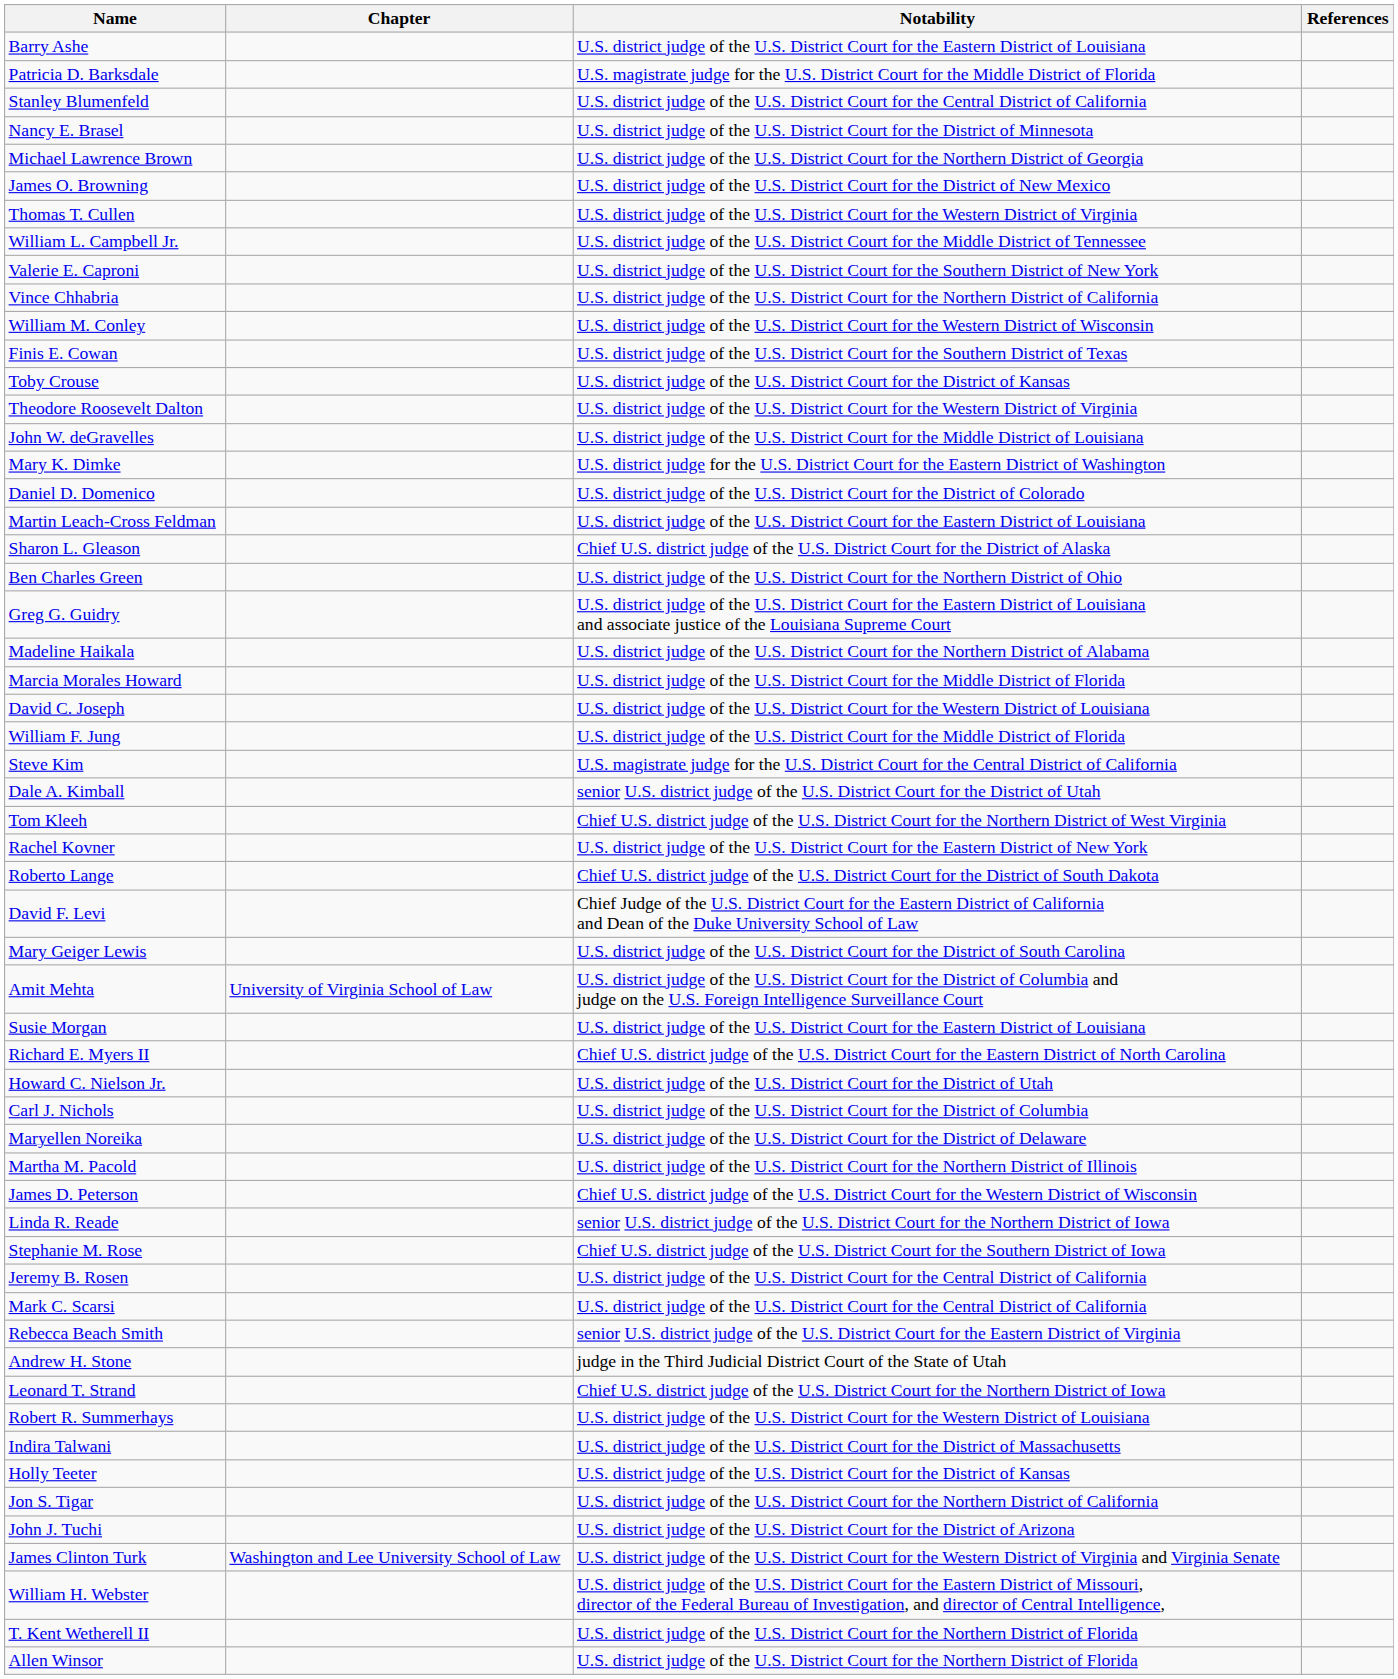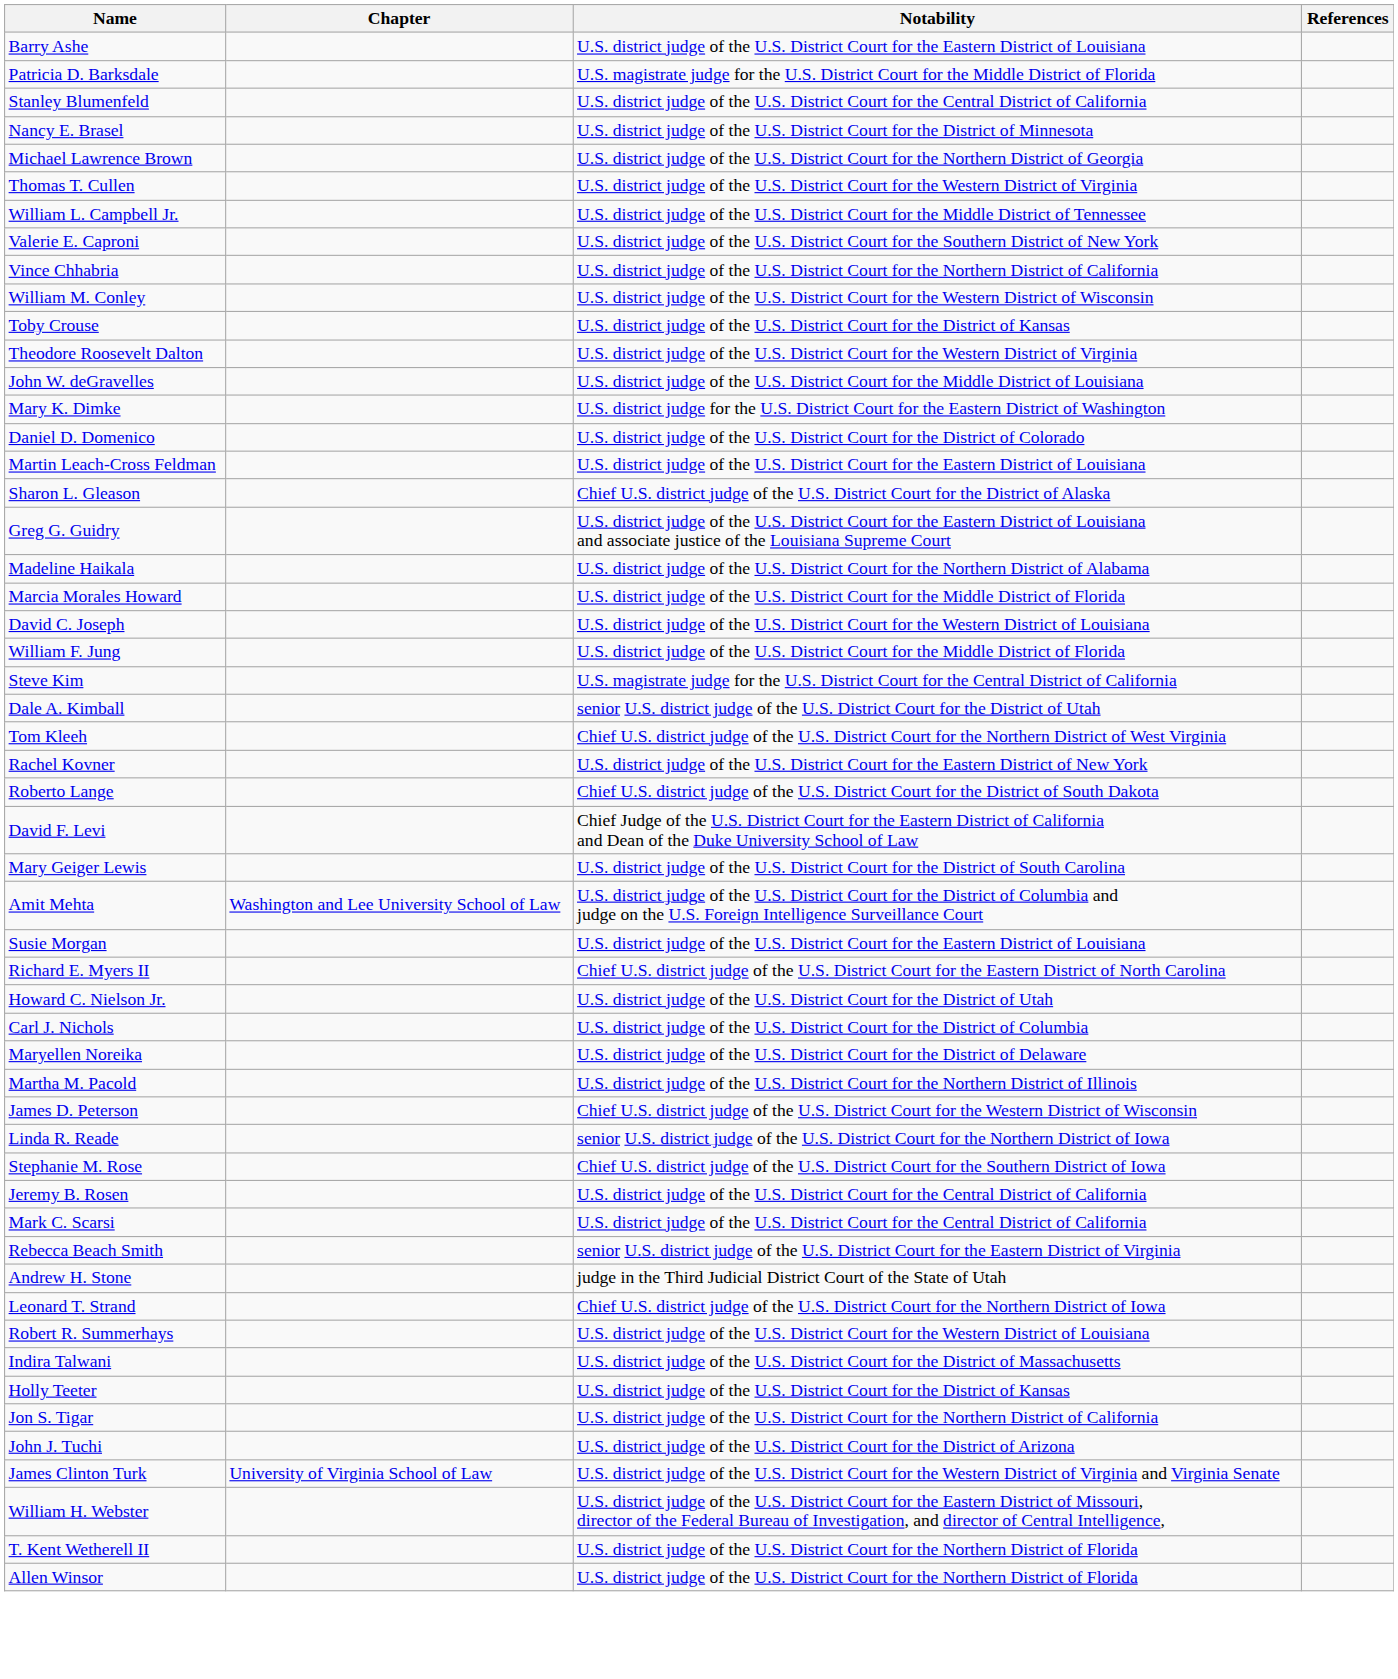 <table class="wikitable sortable" style="width:100%;">
 <tr>
 <th>Name</th>
 <th>Chapter</th>
 <th>Notability</th>
 <th>References</th>
 </tr>
 <tr>
 <td><a href='#'>Barry Ashe</a></td>
 <td></td>
 <td><a href='#'>U.S. district judge</a> of the <a href='#'>U.S. District Court for the Eastern District of Louisiana</a></td>
 <td></td>
 </tr>
 <tr>
 <td><a href='#'>Patricia D. Barksdale</a></td>
 <td></td>
 <td><a href='#'>U.S. magistrate judge</a> for the <a href='#'>U.S. District Court for the Middle District of Florida</a></td>
 <td></td>
 </tr>
 <tr>
 <td><a href='#'>Stanley Blumenfeld</a></td>
 <td></td>
 <td><a href='#'>U.S. district judge</a> of the <a href='#'>U.S. District Court for the Central District of California</a></td>
 <td></td>
 </tr>
 <tr>
 <td><a href='#'>Nancy E. Brasel</a></td>
 <td></td>
 <td><a href='#'>U.S. district judge</a> of the <a href='#'>U.S. District Court for the District of Minnesota</a></td>
 <td></td>
 </tr>
 <tr>
 <td><a href='#'>Michael Lawrence Brown</a></td>
 <td></td>
 <td><a href='#'>U.S. district judge</a> of the <a href='#'>U.S. District Court for the Northern District of Georgia</a></td>
 <td></td>
 </tr>
 <tr>
-<td><a href='#'>James O. Browning</a></td>
-<td></td>
-<td><a href='#'>U.S. district judge</a> of the <a href='#'>U.S. District Court for the District of New Mexico</a></td>
-<td></td>
-</tr>
-<tr>
 <td><a href='#'>Thomas T. Cullen</a></td>
 <td></td>
 <td><a href='#'>U.S. district judge</a> of the <a href='#'>U.S. District Court for the Western District of Virginia</a></td>
 <td></td>
 </tr>
 <tr>
 <td><a href='#'>William L. Campbell Jr.</a></td>
 <td></td>
 <td><a href='#'>U.S. district judge</a> of the <a href='#'>U.S. District Court for the Middle District of Tennessee</a></td>
 <td></td>
 </tr>
 <tr>
 <td><a href='#'>Valerie E. Caproni</a></td>
 <td></td>
 <td><a href='#'>U.S. district judge</a> of the <a href='#'>U.S. District Court for the Southern District of New York</a></td>
 <td></td>
 </tr>
 <tr>
 <td><a href='#'>Vince Chhabria</a></td>
 <td></td>
 <td><a href='#'>U.S. district judge</a> of the <a href='#'>U.S. District Court for the Northern District of California</a></td>
 <td></td>
 </tr>
 <tr>
 <td><a href='#'>William M. Conley</a></td>
 <td></td>
 <td><a href='#'>U.S. district judge</a> of the <a href='#'>U.S. District Court for the Western District of Wisconsin</a></td>
-<td></td>
-</tr>
-<tr>
-<td><a href='#'>Finis E. Cowan</a></td>
-<td></td>
-<td><a href='#'>U.S. district judge</a> of the <a href='#'>U.S. District Court for the Southern District of Texas</a></td>
 <td></td>
 </tr>
 <tr>
 <td><a href='#'>Toby Crouse</a></td>
 <td></td>
 <td><a href='#'>U.S. district judge</a> of the <a href='#'>U.S. District Court for the District of Kansas</a></td>
 <td></td>
 </tr>
 <tr>
 <td><a href='#'>Theodore Roosevelt Dalton</a></td>
 <td></td>
 <td><a href='#'>U.S. district judge</a> of the <a href='#'>U.S. District Court for the Western District of Virginia</a></td>
 <td></td>
 </tr>
 <tr>
 <td><a href='#'>John W. deGravelles</a></td>
 <td></td>
 <td><a href='#'>U.S. district judge</a> of the <a href='#'>U.S. District Court for the Middle District of Louisiana</a></td>
 <td></td>
 </tr>
 <tr>
 <td><a href='#'>Mary K. Dimke</a></td>
 <td></td>
 <td><a href='#'>U.S. district judge</a> for the <a href='#'>U.S. District Court for the Eastern District of Washington</a></td>
 <td></td>
 </tr>
 <tr>
 <td><a href='#'>Daniel D. Domenico</a></td>
 <td></td>
 <td><a href='#'>U.S. district judge</a> of the <a href='#'>U.S. District Court for the District of Colorado</a></td>
 <td></td>
 </tr>
 <tr>
 <td><a href='#'>Martin Leach-Cross Feldman</a></td>
 <td></td>
 <td><a href='#'>U.S. district judge</a> of the <a href='#'>U.S. District Court for the Eastern District of Louisiana</a></td>
 <td></td>
 </tr>
 <tr>
 <td><a href='#'>Sharon L. Gleason</a></td>
 <td></td>
 <td><a href='#'>Chief U.S. district judge</a> of the <a href='#'>U.S. District Court for the District of Alaska</a></td>
-<td></td>
-</tr>
-<tr>
-<td><a href='#'>Ben Charles Green</a></td>
-<td></td>
-<td><a href='#'>U.S. district judge</a> of the <a href='#'>U.S. District Court for the Northern District of Ohio</a></td>
 <td></td>
 </tr>
 <tr>
 <td><a href='#'>Greg G. Guidry</a></td>
 <td></td>
 <td><a href='#'>U.S. district judge</a> of the <a href='#'>U.S. District Court for the Eastern District of Louisiana</a><br>and associate justice of the <a href='#'>Louisiana Supreme Court</a></td>
 <td></td>
 </tr>
 <tr>
 <td><a href='#'>Madeline Haikala</a></td>
 <td></td>
 <td><a href='#'>U.S. district judge</a> of the <a href='#'>U.S. District Court for the Northern District of Alabama</a></td>
 <td></td>
 </tr>
 <tr>
 <td><a href='#'>Marcia Morales Howard</a></td>
 <td></td>
 <td><a href='#'>U.S. district judge</a> of the <a href='#'>U.S. District Court for the Middle District of Florida</a></td>
 <td></td>
 </tr>
 <tr>
 <td><a href='#'>David C. Joseph</a></td>
 <td></td>
 <td><a href='#'>U.S. district judge</a> of the <a href='#'>U.S. District Court for the Western District of Louisiana</a></td>
 <td></td>
 </tr>
 <tr>
 <td><a href='#'>William F. Jung</a></td>
 <td></td>
 <td><a href='#'>U.S. district judge</a> of the <a href='#'>U.S. District Court for the Middle District of Florida</a></td>
 <td></td>
 </tr>
 <tr>
 <td><a href='#'>Steve Kim</a></td>
 <td></td>
 <td><a href='#'>U.S. magistrate judge</a> for the <a href='#'>U.S. District Court for the Central District of California</a></td>
 <td></td>
 </tr>
 <tr>
 <td><a href='#'>Dale A. Kimball</a></td>
 <td></td>
 <td><a href='#'>senior</a> <a href='#'>U.S. district judge</a> of the <a href='#'>U.S. District Court for the District of Utah</a></td>
 <td></td>
 </tr>
 <tr>
 <td><a href='#'>Tom Kleeh</a></td>
 <td></td>
 <td><a href='#'>Chief U.S. district judge</a> of the <a href='#'>U.S. District Court for the Northern District of West Virginia</a></td>
 <td></td>
 </tr>
 <tr>
 <td><a href='#'>Rachel Kovner</a></td>
 <td></td>
 <td><a href='#'>U.S. district judge</a> of the <a href='#'>U.S. District Court for the Eastern District of New York</a></td>
 <td></td>
 </tr>
 <tr>
 <td><a href='#'>Roberto Lange</a></td>
 <td></td>
 <td><a href='#'>Chief U.S. district judge</a> of the <a href='#'>U.S. District Court for the District of South Dakota</a></td>
 <td></td>
 </tr>
 <tr>
 <td><a href='#'>David F. Levi</a></td>
 <td></td>
 <td>Chief Judge of the <a href='#'>U.S. District Court for the Eastern District of California</a><br>and Dean of the <a href='#'>Duke University School of Law</a></td>
 <td></td>
 </tr>
 <tr>
 <td><a href='#'>Mary Geiger Lewis</a></td>
 <td></td>
 <td><a href='#'>U.S. district judge</a> of the <a href='#'>U.S. District Court for the District of South Carolina</a></td>
 <td></td>
 </tr>
 <tr>
 <td><a href='#'>Amit Mehta</a></td>
-<td><a href='#'>University of Virginia School of Law</a></td>
+<td><a href='#'>Washington and Lee University School of Law</a></td>
 <td><a href='#'>U.S. district judge</a> of the <a href='#'>U.S. District Court for the District of Columbia</a> and<br>judge on the <a href='#'>U.S. Foreign Intelligence Surveillance Court</a></td>
 <td></td>
 </tr>
 <tr>
 <td><a href='#'>Susie Morgan</a></td>
 <td></td>
 <td><a href='#'>U.S. district judge</a> of the <a href='#'>U.S. District Court for the Eastern District of Louisiana</a></td>
 <td></td>
 </tr>
 <tr>
 <td><a href='#'>Richard E. Myers II</a></td>
 <td></td>
 <td><a href='#'>Chief U.S. district judge</a> of the <a href='#'>U.S. District Court for the Eastern District of North Carolina</a></td>
 <td></td>
 </tr>
 <tr>
 <td><a href='#'>Howard C. Nielson Jr.</a></td>
 <td></td>
 <td><a href='#'>U.S. district judge</a> of the <a href='#'>U.S. District Court for the District of Utah</a></td>
 <td></td>
 </tr>
 <tr>
 <td><a href='#'>Carl J. Nichols</a></td>
 <td></td>
 <td><a href='#'>U.S. district judge</a> of the <a href='#'>U.S. District Court for the District of Columbia</a></td>
 <td></td>
 </tr>
 <tr>
 <td><a href='#'>Maryellen Noreika</a></td>
 <td></td>
 <td><a href='#'>U.S. district judge</a> of the <a href='#'>U.S. District Court for the District of Delaware</a></td>
 <td></td>
 </tr>
 <tr>
 <td><a href='#'>Martha M. Pacold</a></td>
 <td></td>
 <td><a href='#'>U.S. district judge</a> of the <a href='#'>U.S. District Court for the Northern District of Illinois</a></td>
 <td></td>
 </tr>
 <tr>
 <td><a href='#'>James D. Peterson</a></td>
 <td></td>
 <td><a href='#'>Chief U.S. district judge</a> of the <a href='#'>U.S. District Court for the Western District of Wisconsin</a></td>
 <td></td>
 </tr>
 <tr>
 <td><a href='#'>Linda R. Reade</a></td>
 <td></td>
 <td><a href='#'>senior</a> <a href='#'>U.S. district judge</a> of the <a href='#'>U.S. District Court for the Northern District of Iowa</a></td>
 <td></td>
 </tr>
 <tr>
 <td><a href='#'>Stephanie M. Rose</a></td>
 <td></td>
 <td><a href='#'>Chief U.S. district judge</a> of the <a href='#'>U.S. District Court for the Southern District of Iowa</a></td>
 <td></td>
 </tr>
 <tr>
 <td><a href='#'>Jeremy B. Rosen</a></td>
 <td></td>
 <td><a href='#'>U.S. district judge</a> of the <a href='#'>U.S. District Court for the Central District of California</a></td>
 <td></td>
 </tr>
 <tr>
 <td><a href='#'>Mark C. Scarsi</a></td>
 <td></td>
 <td><a href='#'>U.S. district judge</a> of the <a href='#'>U.S. District Court for the Central District of California</a></td>
 <td></td>
 </tr>
 <tr>
 <td><a href='#'>Rebecca Beach Smith</a></td>
 <td></td>
 <td><a href='#'>senior</a> <a href='#'>U.S. district judge</a> of the <a href='#'>U.S. District Court for the Eastern District of Virginia</a></td>
 <td></td>
 </tr>
 <tr>
 <td><a href='#'>Andrew H. Stone</a></td>
 <td></td>
 <td>judge in the Third Judicial District Court of the State of Utah</td>
 <td></td>
 </tr>
 <tr>
 <td><a href='#'>Leonard T. Strand</a></td>
 <td></td>
 <td><a href='#'>Chief U.S. district judge</a> of the <a href='#'>U.S. District Court for the Northern District of Iowa</a></td>
 <td></td>
 </tr>
 <tr>
 <td><a href='#'>Robert R. Summerhays</a></td>
 <td></td>
 <td><a href='#'>U.S. district judge</a> of the <a href='#'>U.S. District Court for the Western District of Louisiana</a></td>
 <td></td>
 </tr>
 <tr>
 <td><a href='#'>Indira Talwani</a></td>
 <td></td>
 <td><a href='#'>U.S. district judge</a> of the <a href='#'>U.S. District Court for the District of Massachusetts</a></td>
 <td></td>
 </tr>
 <tr>
 <td><a href='#'>Holly Teeter</a></td>
 <td></td>
 <td><a href='#'>U.S. district judge</a> of the <a href='#'>U.S. District Court for the District of Kansas</a></td>
 <td></td>
 </tr>
 <tr>
 <td><a href='#'>Jon S. Tigar</a></td>
 <td></td>
 <td><a href='#'>U.S. district judge</a> of the <a href='#'>U.S. District Court for the Northern District of California</a></td>
 <td></td>
 </tr>
 <tr>
 <td><a href='#'>John J. Tuchi</a></td>
 <td></td>
 <td><a href='#'>U.S. district judge</a> of the <a href='#'>U.S. District Court for the District of Arizona</a></td>
 <td></td>
 </tr>
 <tr>
 <td><a href='#'>James Clinton Turk</a></td>
-<td><a href='#'>Washington and Lee University School of Law</a></td>
+<td><a href='#'>University of Virginia School of Law</a></td>
 <td><a href='#'>U.S. district judge</a> of the <a href='#'>U.S. District Court for the Western District of Virginia</a> and <a href='#'>Virginia Senate</a></td>
 <td></td>
 </tr>
 <tr>
 <td><a href='#'>William H. Webster</a></td>
 <td></td>
 <td><a href='#'>U.S. district judge</a> of the <a href='#'>U.S. District Court for the Eastern District of Missouri</a>,<br><a href='#'>director of the Federal Bureau of Investigation</a>, and <a href='#'>director of Central Intelligence</a>,</td>
 <td></td>
 </tr>
 <tr>
 <td><a href='#'>T. Kent Wetherell II</a></td>
 <td></td>
 <td><a href='#'>U.S. district judge</a> of the <a href='#'>U.S. District Court for the Northern District of Florida</a></td>
 <td></td>
 </tr>
 <tr>
 <td><a href='#'>Allen Winsor</a></td>
 <td></td>
 <td><a href='#'>U.S. district judge</a> of the <a href='#'>U.S. District Court for the Northern District of Florida</a></td>
 <td></td>
 </tr>
 </table>
